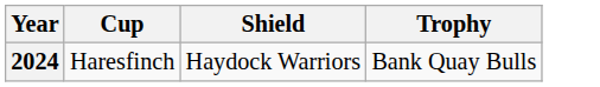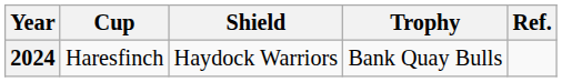 <table class="wikitable" style="text-align: center;">
 <tr>
 <th>Year</th>
 <th>Cup</th>
 <th>Shield</th>
 <th>Trophy</th>
+<th>Ref.</th>
 </tr>
 <tr>
 <th>2024</th>
 <td>Haresfinch</td>
 <td>Haydock Warriors</td>
 <td>Bank Quay Bulls</td>
+<td></td>
 </tr>
 </table>
